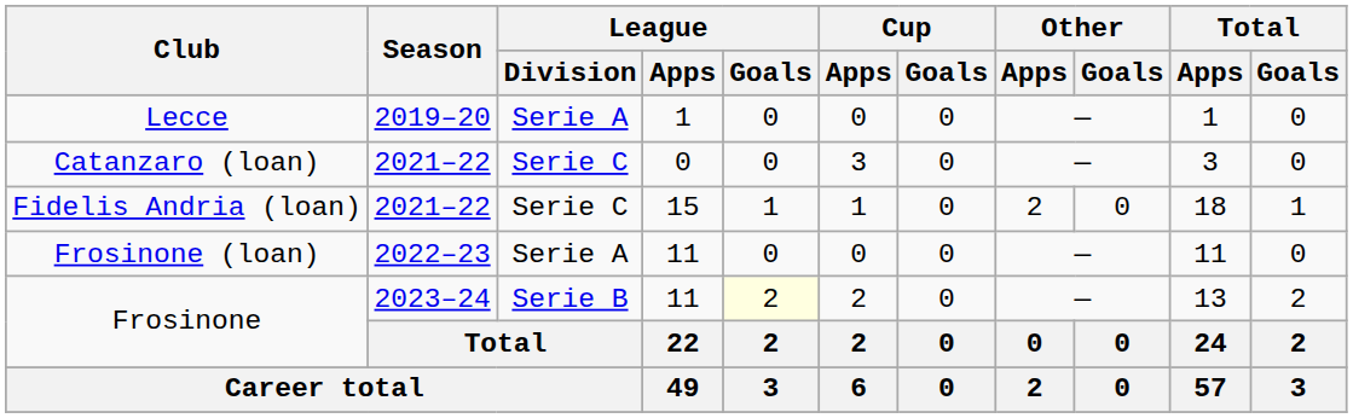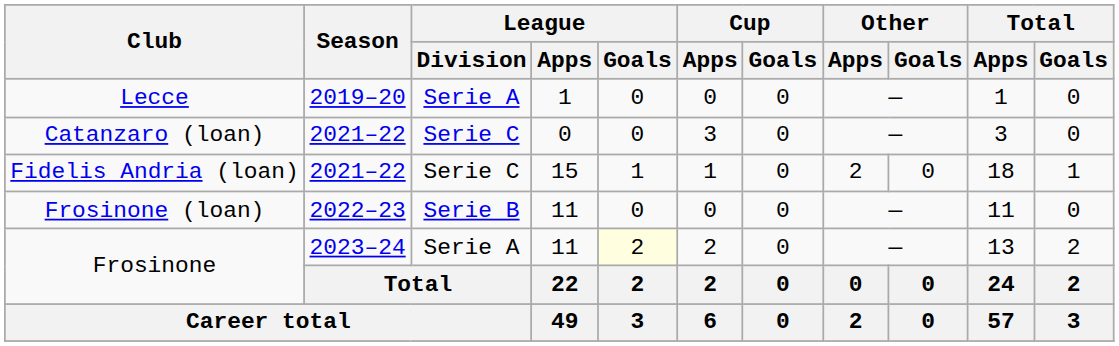 <table class="wikitable" style="text-align: center">
 <tr>
 <th rowspan="2">Club</th>
 <th rowspan="2">Season</th>
 <th colspan="3">League</th>
 <th colspan="2">Cup</th>
 <th colspan="2">Other</th>
 <th colspan="2">Total</th>
 </tr>
 <tr>
 <th>Division</th>
 <th>Apps</th>
 <th>Goals</th>
 <th>Apps</th>
 <th>Goals</th>
 <th>Apps</th>
 <th>Goals</th>
 <th>Apps</th>
 <th>Goals</th>
 </tr>
 <tr>
 <td><a href='#'>Lecce</a></td>
 <td><a href='#'>2019–20</a></td>
 <td><a href='#'>Serie A</a></td>
 <td>1</td>
 <td>0</td>
 <td>0</td>
 <td>0</td>
 <td colspan="2">—</td>
 <td>1</td>
 <td>0</td>
 </tr>
 <tr>
 <td><a href='#'>Catanzaro</a> (loan)</td>
 <td><a href='#'>2021–22</a></td>
 <td><a href='#'>Serie C</a></td>
 <td>0</td>
 <td>0</td>
 <td>3</td>
 <td>0</td>
 <td colspan="2">—</td>
 <td>3</td>
 <td>0</td>
 </tr>
 <tr>
 <td><a href='#'>Fidelis Andria</a> (loan)</td>
 <td><a href='#'>2021–22</a></td>
 <td>Serie C</td>
 <td>15</td>
 <td>1</td>
 <td>1</td>
 <td>0</td>
 <td>2</td>
 <td>0</td>
 <td>18</td>
 <td>1</td>
 </tr>
 <tr>
 <td><a href='#'>Frosinone</a> (loan)</td>
 <td><a href='#'>2022–23</a></td>
-<td>Serie A</td>
+<td><a href='#'>Serie B</a></td>
 <td>11</td>
 <td>0</td>
 <td>0</td>
 <td>0</td>
 <td colspan="2">—</td>
 <td>11</td>
 <td>0</td>
 </tr>
 <tr>
 <td rowspan="2">Frosinone</td>
 <td><a href='#'>2023–24</a></td>
-<td><a href='#'>Serie B</a></td>
+<td>Serie A</td>
 <td>11</td>
 <td style="background: lightyellow;">2</td>
 <td>2</td>
 <td>0</td>
 <td colspan="2">—</td>
 <td>13</td>
 <td>2</td>
 </tr>
 <tr>
 <th colspan="2">Total</th>
 <th>22</th>
 <th>2</th>
 <th>2</th>
 <th>0</th>
 <th>0</th>
 <th>0</th>
 <th>24</th>
 <th>2</th>
 </tr>
 <tr>
 <th colspan="3">Career total</th>
 <th>49</th>
 <th>3</th>
 <th>6</th>
 <th>0</th>
 <th>2</th>
 <th>0</th>
 <th>57</th>
 <th>3</th>
 </tr>
 </table>
